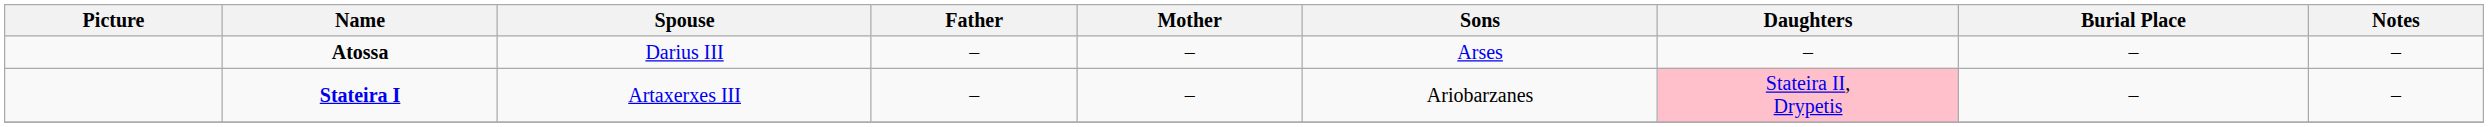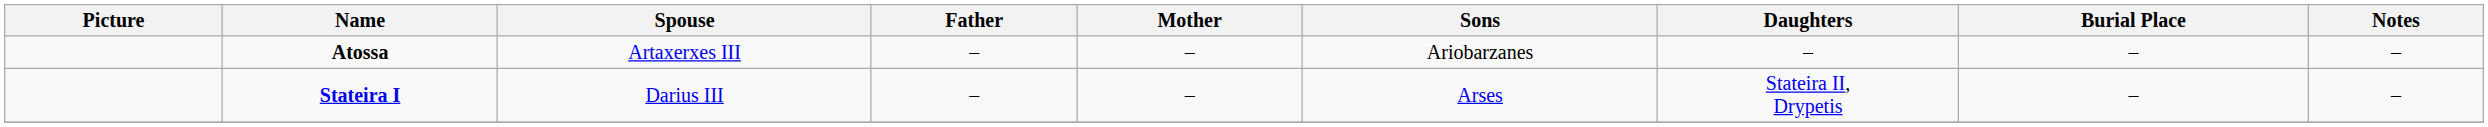 <table width=100% class="wikitable" style="text-align:center;">
 <tr>
 <th>Picture</th>
 <th>Name</th>
 <th>Spouse</th>
 <th>Father</th>
 <th>Mother</th>
 <th>Sons</th>
 <th>Daughters</th>
 <th>Burial Place</th>
 <th>Notes</th>
 </tr>
 <tr>
 <td></td>
 <td><strong>Atossa</strong><br></td>
-<td><a href='#'>Darius III</a></td>
+<td><a href='#'>Artaxerxes III</a></td>
 <td>–</td>
 <td>–</td>
-<td><a href='#'>Arses</a></td>
+<td>Ariobarzanes</td>
 <td>–</td>
 <td>–</td>
 <td>–</td>
 </tr>
 <tr>
 <td></td>
 <td><strong><a href='#'>Stateira I</a></strong></td>
-<td><a href='#'>Artaxerxes III</a></td>
+<td><a href='#'>Darius III</a></td>
 <td>–</td>
 <td>–</td>
-<td>Ariobarzanes</td>
-<td style="background: pink;"><a href='#'>Stateira II</a>,<br> <a href='#'>Drypetis</a></td>
+<td><a href='#'>Arses</a></td>
+<td><a href='#'>Stateira II</a>,<br> <a href='#'>Drypetis</a></td>
 <td>–</td>
 <td>–</td>
 </tr>
 <tr>
 </tr>
 </table>
